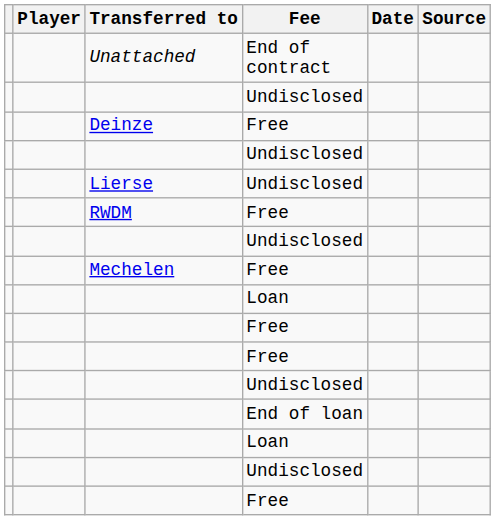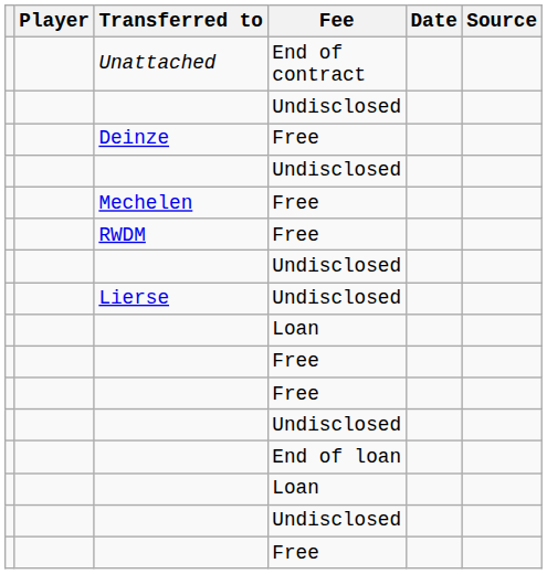 <table class="wikitable plainrowheaders sortable">
 <tr>
 <th></th>
 <th scope=col><strong>Player</strong></th>
 <th><strong>Transferred to</strong></th>
 <th !scope=col; style="width: 65px;"><strong>Fee</strong></th>
 <th scope=col><strong>Date</strong></th>
 <th scope=col><strong>Source</strong></th>
 </tr>
 <tr>
 <td align=center></td>
 <td></td>
 <td><em>Unattached</em></td>
 <td>End of contract</td>
 <td></td>
 <td></td>
 </tr>
 <tr>
 <td align=center></td>
 <td></td>
 <td></td>
 <td>Undisclosed</td>
 <td></td>
 <td></td>
 </tr>
 <tr>
 <td align=center></td>
 <td></td>
 <td><a href='#'>Deinze</a></td>
 <td>Free</td>
 <td></td>
 <td></td>
 </tr>
 <tr>
 <td align=center></td>
 <td></td>
 <td></td>
 <td>Undisclosed</td>
 <td></td>
 <td></td>
 </tr>
 <tr>
 <td align=center></td>
 <td></td>
-<td><a href='#'>Lierse</a></td>
-<td>Undisclosed</td>
+<td><a href='#'>Mechelen</a></td>
+<td>Free</td>
 <td></td>
 <td></td>
 </tr>
 <tr>
 <td align=center></td>
 <td></td>
 <td><a href='#'>RWDM</a></td>
 <td>Free</td>
 <td></td>
 <td></td>
 </tr>
 <tr>
 <td align=center></td>
 <td></td>
 <td></td>
 <td>Undisclosed</td>
 <td></td>
 <td></td>
 </tr>
 <tr>
 <td align=center></td>
 <td></td>
-<td><a href='#'>Mechelen</a></td>
-<td>Free</td>
+<td><a href='#'>Lierse</a></td>
+<td>Undisclosed</td>
 <td></td>
 <td></td>
 </tr>
 <tr>
 <td align=center></td>
 <td></td>
 <td></td>
 <td>Loan</td>
 <td></td>
 <td></td>
 </tr>
 <tr>
 <td align=center></td>
 <td></td>
 <td></td>
 <td>Free</td>
 <td></td>
 <td></td>
 </tr>
 <tr>
 <td align=center></td>
 <td></td>
 <td></td>
 <td>Free</td>
 <td></td>
 <td></td>
 </tr>
 <tr>
 <td align=center></td>
 <td></td>
 <td></td>
 <td>Undisclosed</td>
 <td></td>
 <td></td>
 </tr>
 <tr>
 <td align=center></td>
 <td></td>
 <td></td>
 <td>End of loan</td>
 <td></td>
 <td></td>
 </tr>
 <tr>
 <td align=center></td>
 <td></td>
 <td></td>
 <td>Loan</td>
 <td></td>
 <td></td>
 </tr>
 <tr>
 <td align=center></td>
 <td></td>
 <td></td>
 <td>Undisclosed</td>
 <td></td>
 <td></td>
 </tr>
 <tr>
 <td align=center></td>
 <td></td>
 <td></td>
 <td>Free</td>
 <td></td>
 <td></td>
 </tr>
 </table>
